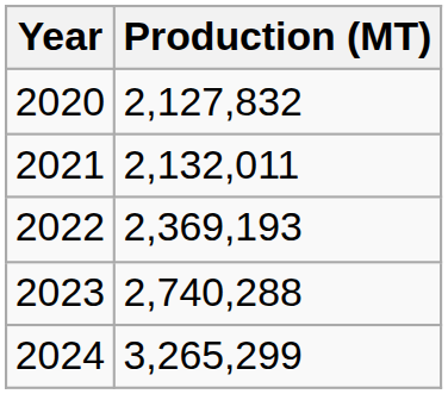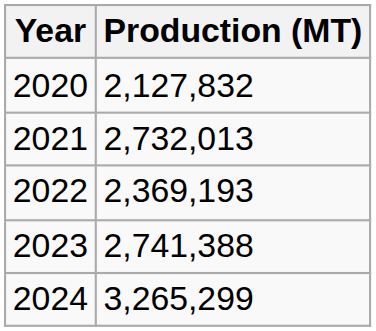 <table class="wikitable">
 <tr>
 <th>Year</th>
 <th>Production  (MT)</th>
 </tr>
 <tr>
 <td>2020</td>
 <td> 2,127,832</td>
 </tr>
 <tr>
 <td>2021</td>
-<td> 2,132,011</td>
+<td> 2,732,013</td>
 </tr>
 <tr>
 <td>2022</td>
 <td> 2,369,193</td>
 </tr>
 <tr>
 <td>2023</td>
-<td> 2,740,288</td>
+<td> 2,741,388</td>
 </tr>
 <tr>
 <td>2024</td>
 <td> 3,265,299</td>
 </tr>
 </table>
